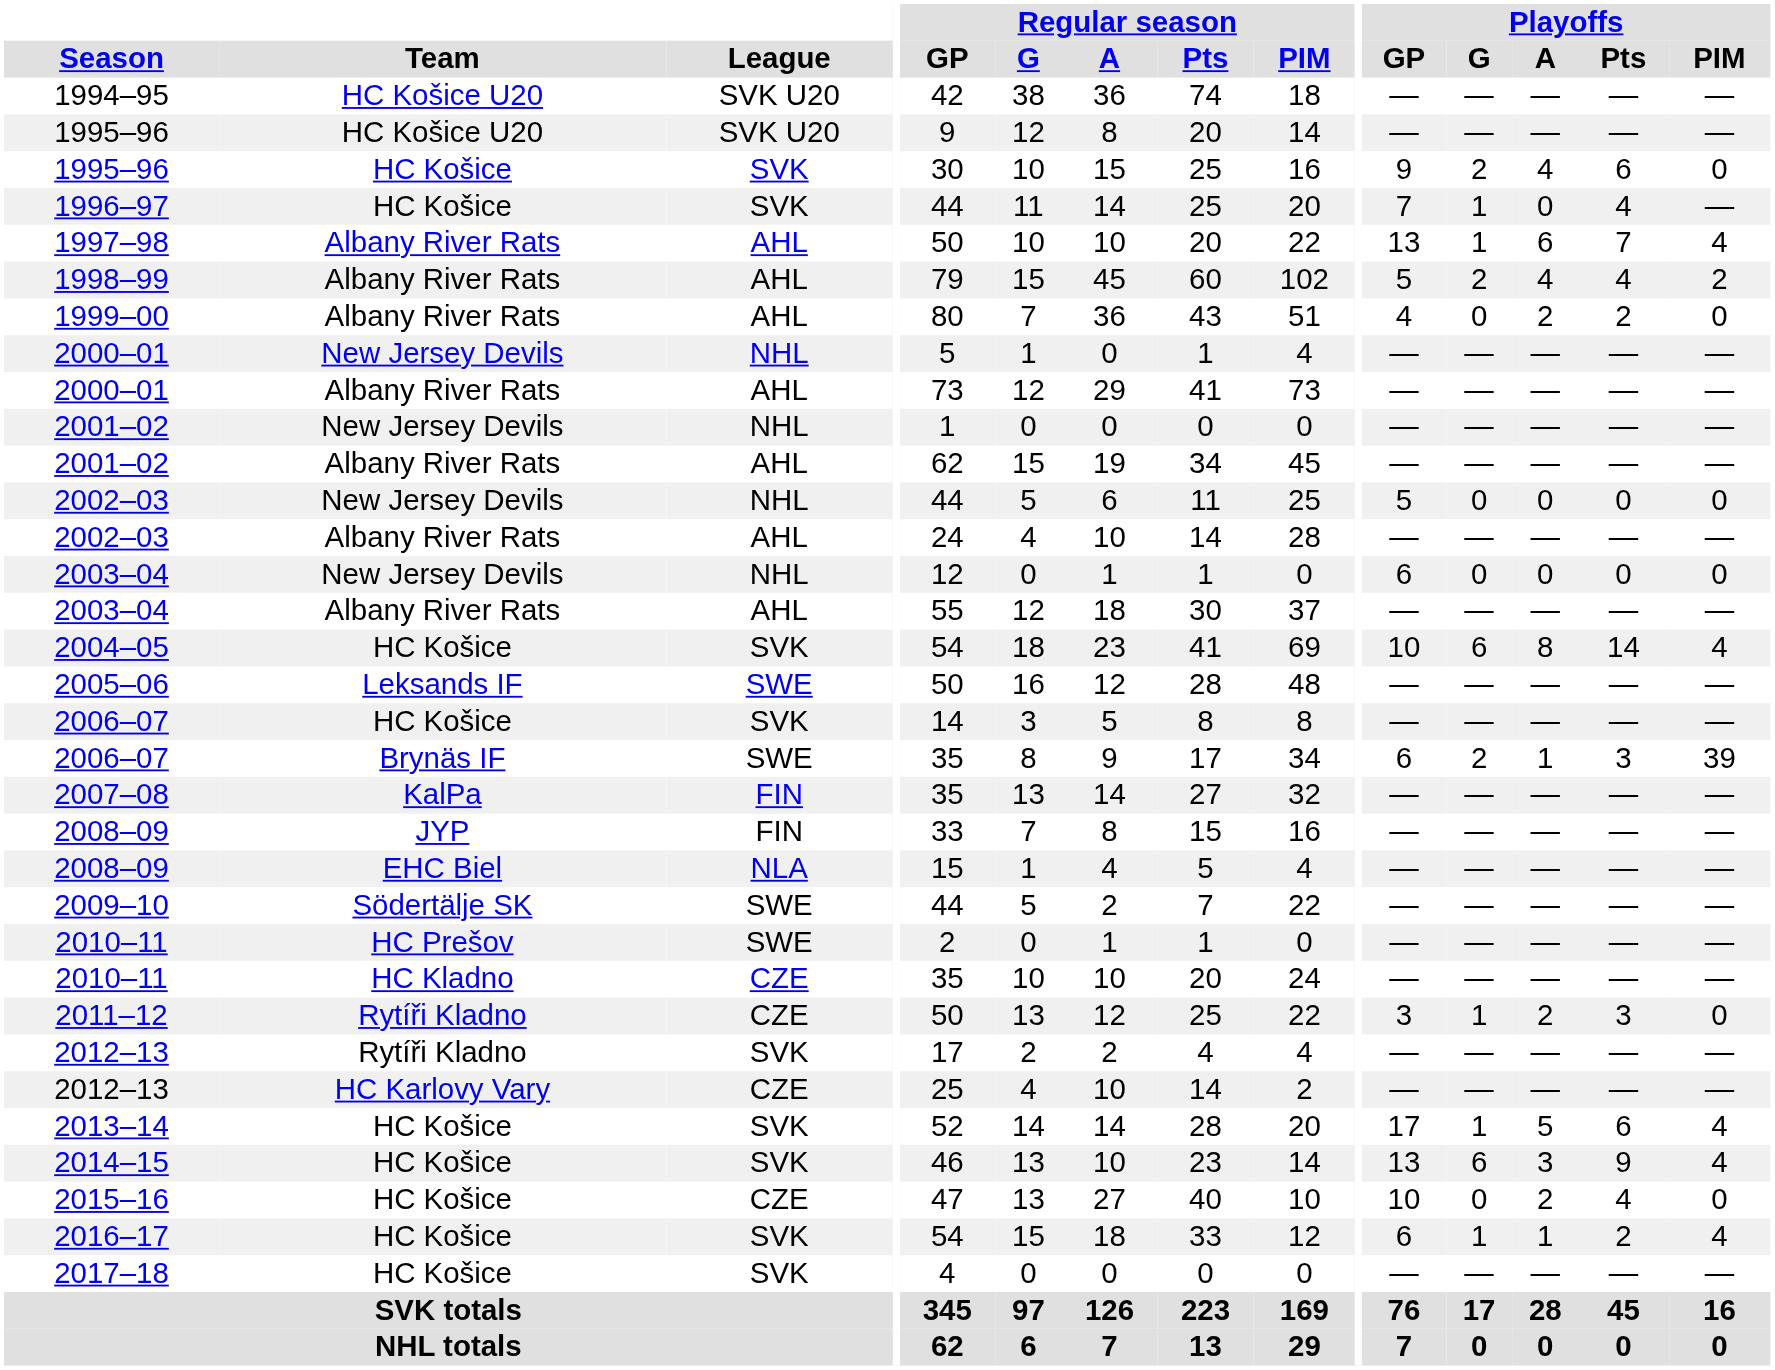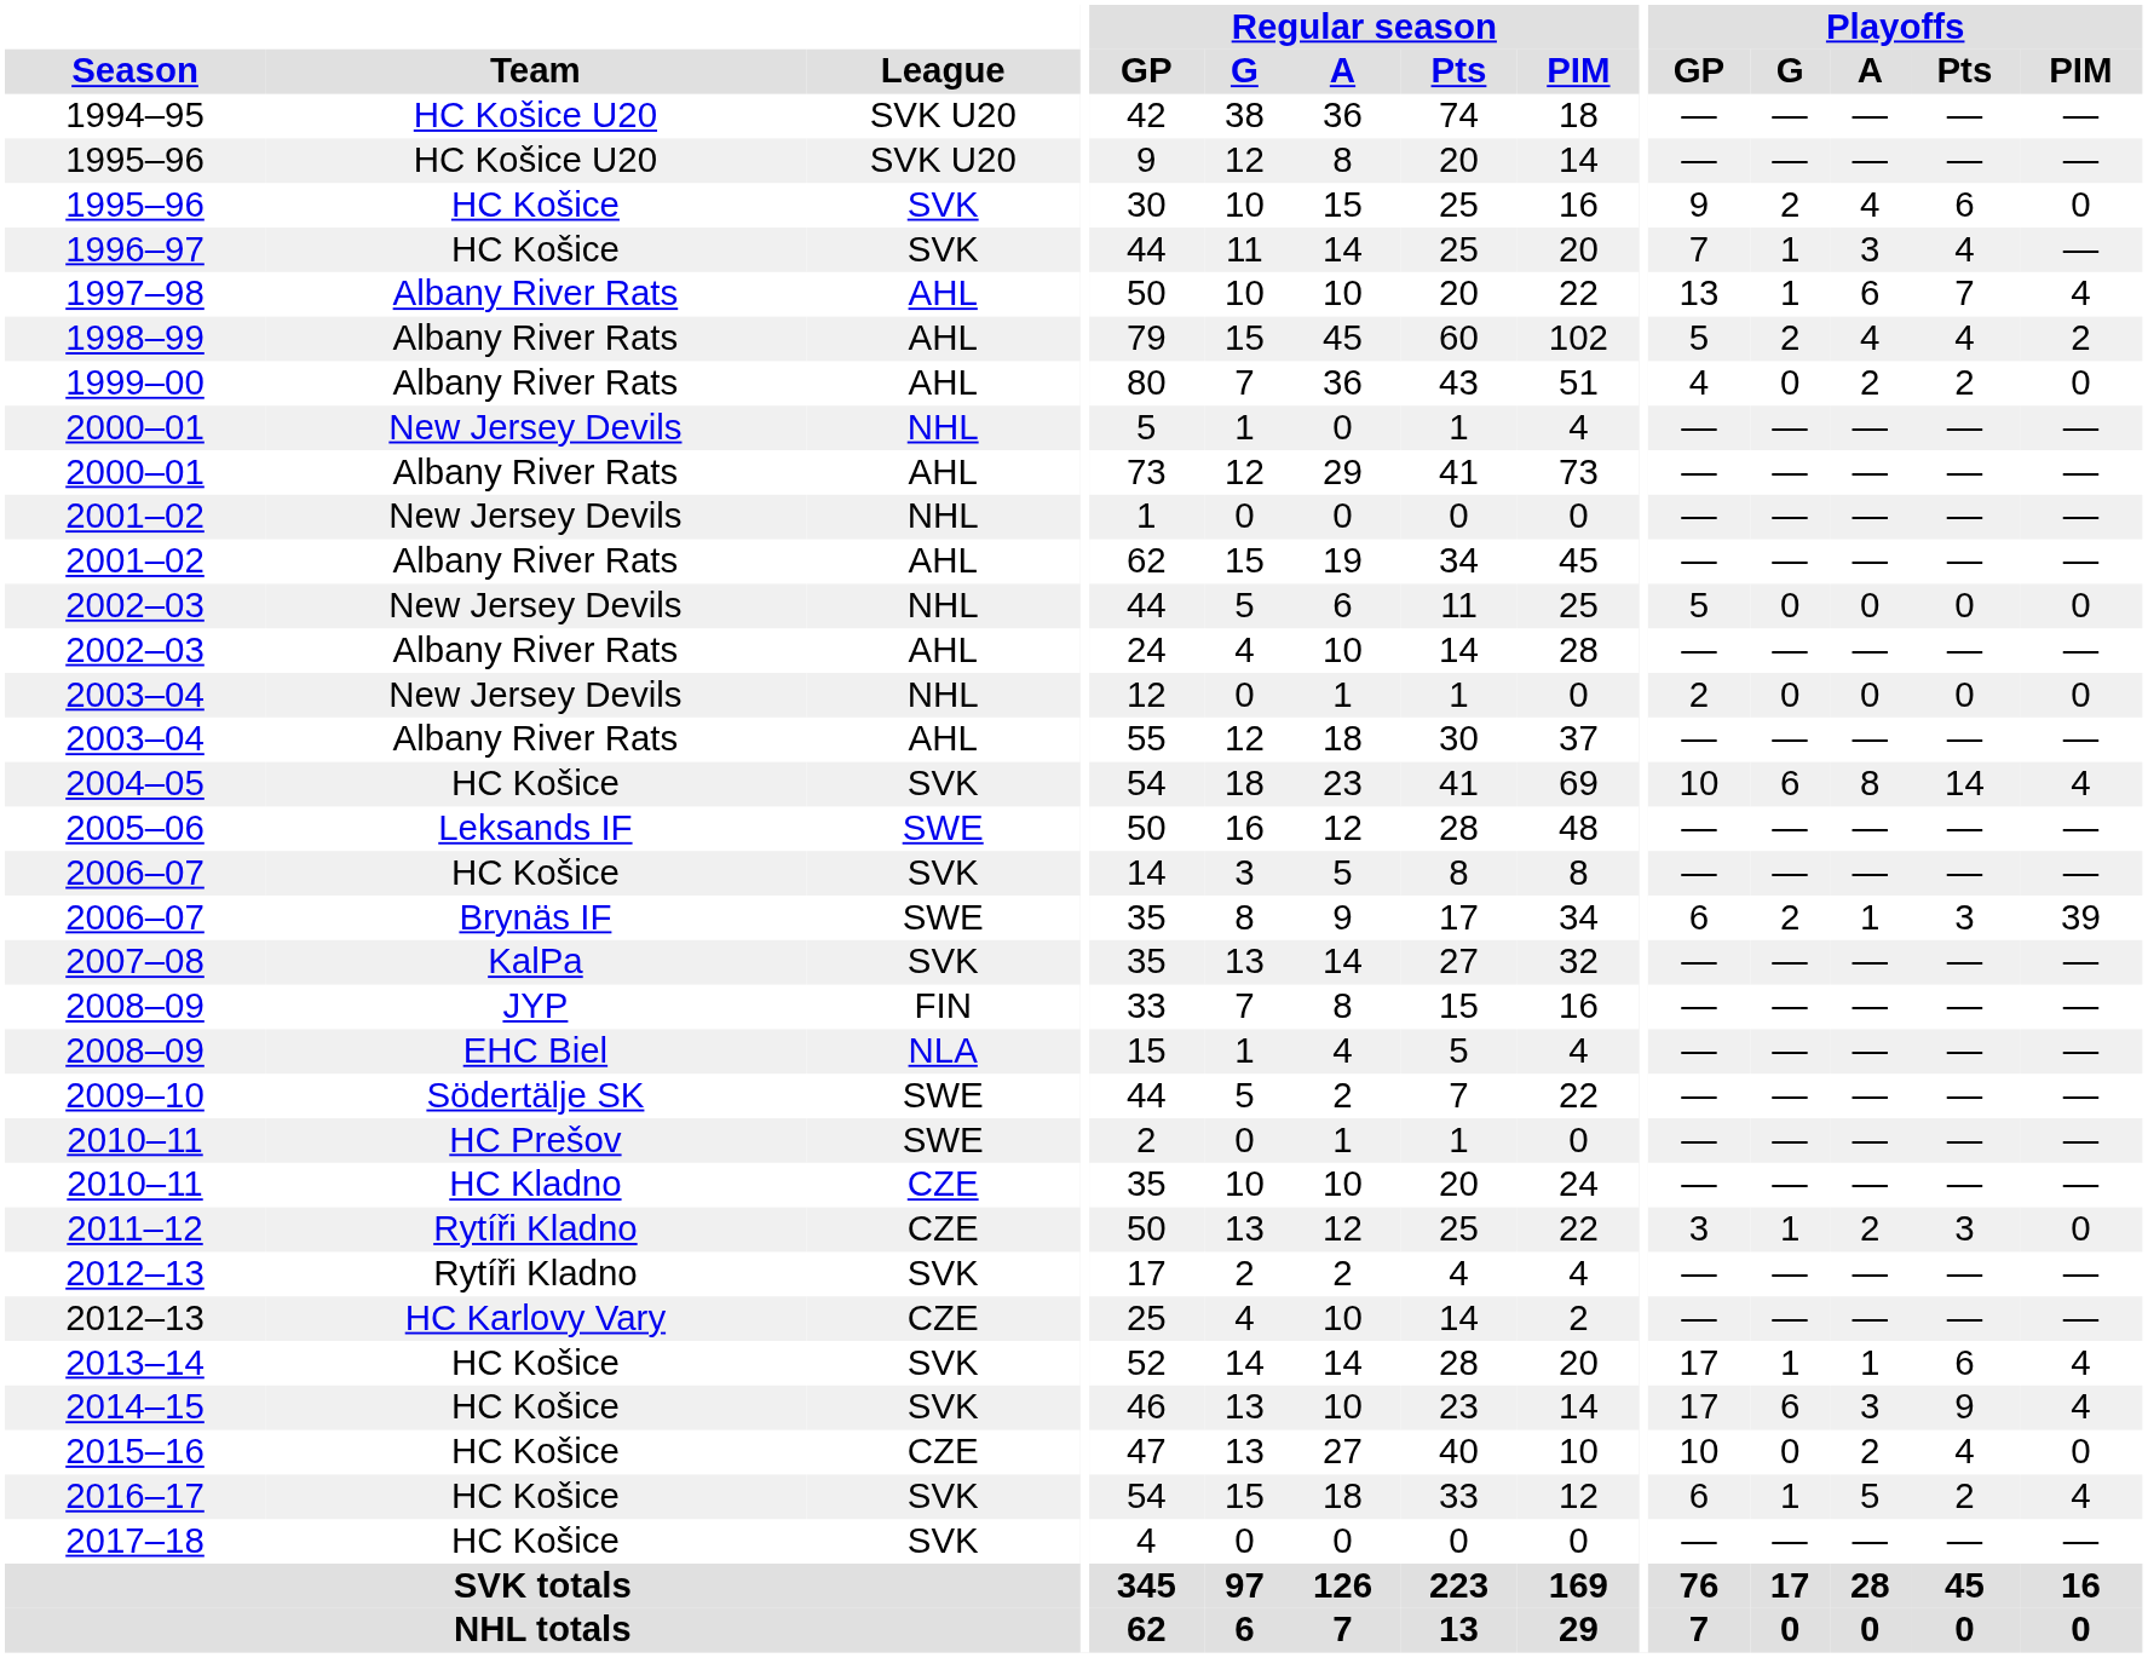 <table border="0" cellpadding="1" cellspacing="0" style="text-align:center; width:60em">
 <tr bgcolor="#e0e0e0">
 <th colspan="3" bgcolor="#ffffff"></th>
 <th rowspan="100" bgcolor="#ffffff"></th>
 <th colspan="5"><a href='#'>Regular season</a></th>
 <th rowspan="100" bgcolor="#ffffff"></th>
 <th colspan="5"><a href='#'>Playoffs</a></th>
 </tr>
 <tr bgcolor="#e0e0e0">
 <th><a href='#'>Season</a></th>
 <th>Team</th>
 <th>League</th>
 <th>GP</th>
 <th><a href='#'>G</a></th>
 <th><a href='#'>A</a></th>
 <th><a href='#'>Pts</a></th>
 <th><a href='#'>PIM</a></th>
 <th>GP</th>
 <th>G</th>
 <th>A</th>
 <th>Pts</th>
 <th>PIM</th>
 </tr>
 <tr>
 <td>1994–95</td>
 <td><a href='#'>HC Košice U20</a></td>
 <td>SVK U20</td>
 <td>42</td>
 <td>38</td>
 <td>36</td>
 <td>74</td>
 <td>18</td>
 <td>—</td>
 <td>—</td>
 <td>—</td>
 <td>—</td>
 <td>—</td>
 </tr>
 <tr bgcolor="#f0f0f0">
 <td>1995–96</td>
 <td>HC Košice U20</td>
 <td>SVK U20</td>
 <td>9</td>
 <td>12</td>
 <td>8</td>
 <td>20</td>
 <td>14</td>
 <td>—</td>
 <td>—</td>
 <td>—</td>
 <td>—</td>
 <td>—</td>
 </tr>
 <tr>
 <td><a href='#'>1995–96</a></td>
 <td><a href='#'>HC Košice</a></td>
 <td><a href='#'>SVK</a></td>
 <td>30</td>
 <td>10</td>
 <td>15</td>
 <td>25</td>
 <td>16</td>
 <td>9</td>
 <td>2</td>
 <td>4</td>
 <td>6</td>
 <td>0</td>
 </tr>
 <tr bgcolor="#f0f0f0">
 <td><a href='#'>1996–97</a></td>
 <td>HC Košice</td>
 <td>SVK</td>
 <td>44</td>
 <td>11</td>
 <td>14</td>
 <td>25</td>
 <td>20</td>
 <td>7</td>
 <td>1</td>
-<td>0</td>
+<td>3</td>
 <td>4</td>
 <td>—</td>
 </tr>
 <tr>
 <td><a href='#'>1997–98</a></td>
 <td><a href='#'>Albany River Rats</a></td>
 <td><a href='#'>AHL</a></td>
 <td>50</td>
 <td>10</td>
 <td>10</td>
 <td>20</td>
 <td>22</td>
 <td>13</td>
 <td>1</td>
 <td>6</td>
 <td>7</td>
 <td>4</td>
 </tr>
 <tr bgcolor="#f0f0f0">
 <td><a href='#'>1998–99</a></td>
 <td>Albany River Rats</td>
 <td>AHL</td>
 <td>79</td>
 <td>15</td>
 <td>45</td>
 <td>60</td>
 <td>102</td>
 <td>5</td>
 <td>2</td>
 <td>4</td>
 <td>4</td>
 <td>2</td>
 </tr>
 <tr>
 <td><a href='#'>1999–00</a></td>
 <td>Albany River Rats</td>
 <td>AHL</td>
 <td>80</td>
 <td>7</td>
 <td>36</td>
 <td>43</td>
 <td>51</td>
 <td>4</td>
 <td>0</td>
 <td>2</td>
 <td>2</td>
 <td>0</td>
 </tr>
 <tr bgcolor="#f0f0f0">
 <td><a href='#'>2000–01</a></td>
 <td><a href='#'>New Jersey Devils</a></td>
 <td><a href='#'>NHL</a></td>
 <td>5</td>
 <td>1</td>
 <td>0</td>
 <td>1</td>
 <td>4</td>
 <td>—</td>
 <td>—</td>
 <td>—</td>
 <td>—</td>
 <td>—</td>
 </tr>
 <tr>
 <td><a href='#'>2000–01</a></td>
 <td>Albany River Rats</td>
 <td>AHL</td>
 <td>73</td>
 <td>12</td>
 <td>29</td>
 <td>41</td>
 <td>73</td>
 <td>—</td>
 <td>—</td>
 <td>—</td>
 <td>—</td>
 <td>—</td>
 </tr>
 <tr bgcolor="#f0f0f0">
 <td><a href='#'>2001–02</a></td>
 <td>New Jersey Devils</td>
 <td>NHL</td>
 <td>1</td>
 <td>0</td>
 <td>0</td>
 <td>0</td>
 <td>0</td>
 <td>—</td>
 <td>—</td>
 <td>—</td>
 <td>—</td>
 <td>—</td>
 </tr>
 <tr>
 <td><a href='#'>2001–02</a></td>
 <td>Albany River Rats</td>
 <td>AHL</td>
 <td>62</td>
 <td>15</td>
 <td>19</td>
 <td>34</td>
 <td>45</td>
 <td>—</td>
 <td>—</td>
 <td>—</td>
 <td>—</td>
 <td>—</td>
 </tr>
 <tr bgcolor="#f0f0f0">
 <td><a href='#'>2002–03</a></td>
 <td>New Jersey Devils</td>
 <td>NHL</td>
 <td>44</td>
 <td>5</td>
 <td>6</td>
 <td>11</td>
 <td>25</td>
 <td>5</td>
 <td>0</td>
 <td>0</td>
 <td>0</td>
 <td>0</td>
 </tr>
 <tr>
 <td><a href='#'>2002–03</a></td>
 <td>Albany River Rats</td>
 <td>AHL</td>
 <td>24</td>
 <td>4</td>
 <td>10</td>
 <td>14</td>
 <td>28</td>
 <td>—</td>
 <td>—</td>
 <td>—</td>
 <td>—</td>
 <td>—</td>
 </tr>
 <tr bgcolor="#f0f0f0">
 <td><a href='#'>2003–04</a></td>
 <td>New Jersey Devils</td>
 <td>NHL</td>
 <td>12</td>
 <td>0</td>
 <td>1</td>
 <td>1</td>
 <td>0</td>
-<td>6</td>
+<td>2</td>
 <td>0</td>
 <td>0</td>
 <td>0</td>
 <td>0</td>
 </tr>
 <tr>
 <td><a href='#'>2003–04</a></td>
 <td>Albany River Rats</td>
 <td>AHL</td>
 <td>55</td>
 <td>12</td>
 <td>18</td>
 <td>30</td>
 <td>37</td>
 <td>—</td>
 <td>—</td>
 <td>—</td>
 <td>—</td>
 <td>—</td>
 </tr>
 <tr bgcolor="#f0f0f0">
 <td><a href='#'>2004–05</a></td>
 <td>HC Košice</td>
 <td>SVK</td>
 <td>54</td>
 <td>18</td>
 <td>23</td>
 <td>41</td>
 <td>69</td>
 <td>10</td>
 <td>6</td>
 <td>8</td>
 <td>14</td>
 <td>4</td>
 </tr>
 <tr>
 <td><a href='#'>2005–06</a></td>
 <td><a href='#'>Leksands IF</a></td>
 <td><a href='#'>SWE</a></td>
 <td>50</td>
 <td>16</td>
 <td>12</td>
 <td>28</td>
 <td>48</td>
 <td>—</td>
 <td>—</td>
 <td>—</td>
 <td>—</td>
 <td>—</td>
 </tr>
 <tr bgcolor="#f0f0f0">
 <td><a href='#'>2006–07</a></td>
 <td>HC Košice</td>
 <td>SVK</td>
 <td>14</td>
 <td>3</td>
 <td>5</td>
 <td>8</td>
 <td>8</td>
 <td>—</td>
 <td>—</td>
 <td>—</td>
 <td>—</td>
 <td>—</td>
 </tr>
 <tr>
 <td><a href='#'>2006–07</a></td>
 <td><a href='#'>Brynäs IF</a></td>
 <td>SWE</td>
 <td>35</td>
 <td>8</td>
 <td>9</td>
 <td>17</td>
 <td>34</td>
 <td>6</td>
 <td>2</td>
 <td>1</td>
 <td>3</td>
 <td>39</td>
 </tr>
 <tr bgcolor="#f0f0f0">
 <td><a href='#'>2007–08</a></td>
 <td><a href='#'>KalPa</a></td>
-<td><a href='#'>FIN</a></td>
+<td>SVK</td>
 <td>35</td>
 <td>13</td>
 <td>14</td>
 <td>27</td>
 <td>32</td>
 <td>—</td>
 <td>—</td>
 <td>—</td>
 <td>—</td>
 <td>—</td>
 </tr>
 <tr>
 <td><a href='#'>2008–09</a></td>
 <td><a href='#'>JYP</a></td>
 <td>FIN</td>
 <td>33</td>
 <td>7</td>
 <td>8</td>
 <td>15</td>
 <td>16</td>
 <td>—</td>
 <td>—</td>
 <td>—</td>
 <td>—</td>
 <td>—</td>
 </tr>
 <tr bgcolor="#f0f0f0">
 <td><a href='#'>2008–09</a></td>
 <td><a href='#'>EHC Biel</a></td>
 <td><a href='#'>NLA</a></td>
 <td>15</td>
 <td>1</td>
 <td>4</td>
 <td>5</td>
 <td>4</td>
 <td>—</td>
 <td>—</td>
 <td>—</td>
 <td>—</td>
 <td>—</td>
 </tr>
 <tr>
 <td><a href='#'>2009–10</a></td>
 <td><a href='#'>Södertälje SK</a></td>
 <td>SWE</td>
 <td>44</td>
 <td>5</td>
 <td>2</td>
 <td>7</td>
 <td>22</td>
 <td>—</td>
 <td>—</td>
 <td>—</td>
 <td>—</td>
 <td>—</td>
 </tr>
 <tr bgcolor="#f0f0f0">
 <td><a href='#'>2010–11</a></td>
 <td><a href='#'>HC Prešov</a></td>
 <td>SWE</td>
 <td>2</td>
 <td>0</td>
 <td>1</td>
 <td>1</td>
 <td>0</td>
 <td>—</td>
 <td>—</td>
 <td>—</td>
 <td>—</td>
 <td>—</td>
 </tr>
 <tr>
 <td><a href='#'>2010–11</a></td>
 <td><a href='#'>HC Kladno</a></td>
 <td><a href='#'>CZE</a></td>
 <td>35</td>
 <td>10</td>
 <td>10</td>
 <td>20</td>
 <td>24</td>
 <td>—</td>
 <td>—</td>
 <td>—</td>
 <td>—</td>
 <td>—</td>
 </tr>
 <tr bgcolor="#f0f0f0">
 <td><a href='#'>2011–12</a></td>
 <td><a href='#'>Rytíři Kladno</a></td>
 <td>CZE</td>
 <td>50</td>
 <td>13</td>
 <td>12</td>
 <td>25</td>
 <td>22</td>
 <td>3</td>
 <td>1</td>
 <td>2</td>
 <td>3</td>
 <td>0</td>
 </tr>
 <tr>
 <td><a href='#'>2012–13</a></td>
 <td>Rytíři Kladno</td>
 <td>SVK</td>
 <td>17</td>
 <td>2</td>
 <td>2</td>
 <td>4</td>
 <td>4</td>
 <td>—</td>
 <td>—</td>
 <td>—</td>
 <td>—</td>
 <td>—</td>
 </tr>
 <tr bgcolor="#f0f0f0">
 <td>2012–13</td>
 <td><a href='#'>HC Karlovy Vary</a></td>
 <td>CZE</td>
 <td>25</td>
 <td>4</td>
 <td>10</td>
 <td>14</td>
 <td>2</td>
 <td>—</td>
 <td>—</td>
 <td>—</td>
 <td>—</td>
 <td>—</td>
 </tr>
 <tr>
 <td><a href='#'>2013–14</a></td>
 <td>HC Košice</td>
 <td>SVK</td>
 <td>52</td>
 <td>14</td>
 <td>14</td>
 <td>28</td>
 <td>20</td>
 <td>17</td>
 <td>1</td>
-<td>5</td>
+<td>1</td>
 <td>6</td>
 <td>4</td>
 </tr>
 <tr bgcolor="#f0f0f0">
 <td><a href='#'>2014–15</a></td>
 <td>HC Košice</td>
 <td>SVK</td>
 <td>46</td>
 <td>13</td>
 <td>10</td>
 <td>23</td>
 <td>14</td>
-<td>13</td>
+<td>17</td>
 <td>6</td>
 <td>3</td>
 <td>9</td>
 <td>4</td>
 </tr>
 <tr>
 <td><a href='#'>2015–16</a></td>
 <td>HC Košice</td>
 <td>CZE</td>
 <td>47</td>
 <td>13</td>
 <td>27</td>
 <td>40</td>
 <td>10</td>
 <td>10</td>
 <td>0</td>
 <td>2</td>
 <td>4</td>
 <td>0</td>
 </tr>
 <tr bgcolor="#f0f0f0">
 <td><a href='#'>2016–17</a></td>
 <td>HC Košice</td>
 <td>SVK</td>
 <td>54</td>
 <td>15</td>
 <td>18</td>
 <td>33</td>
 <td>12</td>
 <td>6</td>
 <td>1</td>
-<td>1</td>
+<td>5</td>
 <td>2</td>
 <td>4</td>
 </tr>
 <tr>
 <td><a href='#'>2017–18</a></td>
 <td>HC Košice</td>
 <td>SVK</td>
 <td>4</td>
 <td>0</td>
 <td>0</td>
 <td>0</td>
 <td>0</td>
 <td>—</td>
 <td>—</td>
 <td>—</td>
 <td>—</td>
 <td>—</td>
 </tr>
 <tr bgcolor="#e0e0e0">
 <th colspan="3">SVK totals</th>
 <th>345</th>
 <th>97</th>
 <th>126</th>
 <th>223</th>
 <th>169</th>
 <th>76</th>
 <th>17</th>
 <th>28</th>
 <th>45</th>
 <th>16</th>
 </tr>
 <tr bgcolor="#e0e0e0">
 <th colspan="3">NHL totals</th>
 <th>62</th>
 <th>6</th>
 <th>7</th>
 <th>13</th>
 <th>29</th>
 <th>7</th>
 <th>0</th>
 <th>0</th>
 <th>0</th>
 <th>0</th>
 </tr>
 </table>
